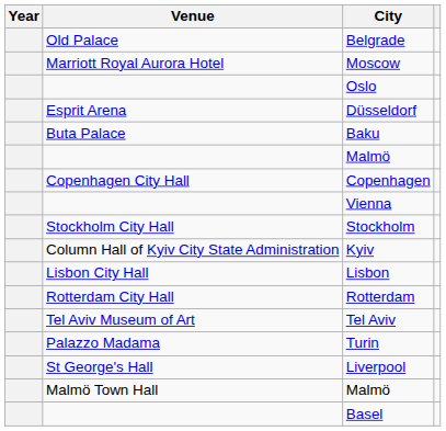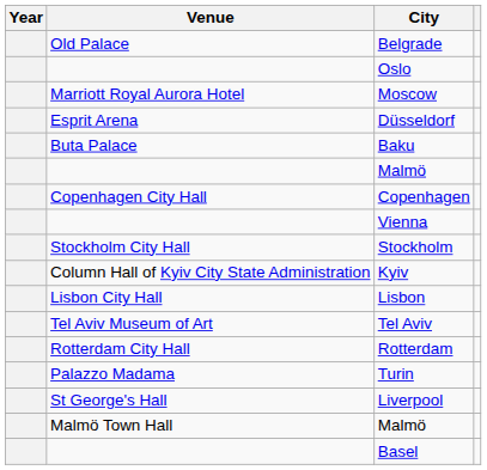 <table class="wikitable plainrowheaders">
 <tr>
 <th scope="col">Year</th>
 <th scope="col">Venue</th>
 <th scope="col">City</th>
 <th scope="col"></th>
 </tr>
 <tr>
 <th scope="row"></th>
 <td><a href='#'>Old Palace</a></td>
 <td><a href='#'>Belgrade</a></td>
 <td></td>
 </tr>
 <tr>
 <th scope="row"></th>
-<td><a href='#'>Marriott Royal Aurora Hotel</a></td>
-<td><a href='#'>Moscow</a></td>
+<td></td>
+<td><a href='#'>Oslo</a></td>
 <td></td>
 </tr>
 <tr>
 <th scope="row"></th>
-<td></td>
-<td><a href='#'>Oslo</a></td>
+<td><a href='#'>Marriott Royal Aurora Hotel</a></td>
+<td><a href='#'>Moscow</a></td>
 <td></td>
 </tr>
 <tr>
 <th scope="row"></th>
 <td><a href='#'>Esprit Arena</a></td>
 <td><a href='#'>Düsseldorf</a></td>
 <td></td>
 </tr>
 <tr>
 <th scope="row"></th>
 <td><a href='#'>Buta Palace</a></td>
 <td><a href='#'>Baku</a></td>
 <td></td>
 </tr>
 <tr>
 <th scope="row"></th>
 <td></td>
 <td><a href='#'>Malmö</a></td>
 <td></td>
 </tr>
 <tr>
 <th scope="row"></th>
 <td><a href='#'>Copenhagen City Hall</a></td>
 <td><a href='#'>Copenhagen</a></td>
 <td></td>
 </tr>
 <tr>
 <th scope="row"></th>
 <td></td>
 <td><a href='#'>Vienna</a></td>
 <td></td>
 </tr>
 <tr>
 <th scope="row"></th>
 <td><a href='#'>Stockholm City Hall</a></td>
 <td><a href='#'>Stockholm</a></td>
 <td></td>
 </tr>
 <tr>
 <th scope="row"></th>
 <td>Column Hall of <a href='#'>Kyiv City State Administration</a></td>
 <td><a href='#'>Kyiv</a></td>
 <td></td>
 </tr>
 <tr>
 <th scope="row"></th>
 <td><a href='#'>Lisbon City Hall</a></td>
 <td><a href='#'>Lisbon</a></td>
 <td></td>
 </tr>
 <tr>
 <th scope="row"></th>
-<td><a href='#'>Rotterdam City Hall</a></td>
-<td><a href='#'>Rotterdam</a></td>
+<td><a href='#'>Tel Aviv Museum of Art</a></td>
+<td><a href='#'>Tel Aviv</a></td>
 <td></td>
 </tr>
 <tr>
 <th scope="row"></th>
-<td><a href='#'>Tel Aviv Museum of Art</a></td>
-<td><a href='#'>Tel Aviv</a></td>
+<td><a href='#'>Rotterdam City Hall</a></td>
+<td><a href='#'>Rotterdam</a></td>
 <td></td>
 </tr>
 <tr>
 <th scope="row"></th>
 <td><a href='#'>Palazzo Madama</a></td>
 <td><a href='#'>Turin</a></td>
 <td></td>
 </tr>
 <tr>
 <th scope="row"></th>
 <td><a href='#'>St George's Hall</a></td>
 <td><a href='#'>Liverpool</a></td>
 <td></td>
 </tr>
 <tr>
 <th scope="row"></th>
 <td>Malmö Town Hall</td>
 <td>Malmö</td>
 <td></td>
 </tr>
 <tr>
 <th scope="row"></th>
 <td></td>
 <td><a href='#'>Basel</a></td>
 <td></td>
 </tr>
 </table>
